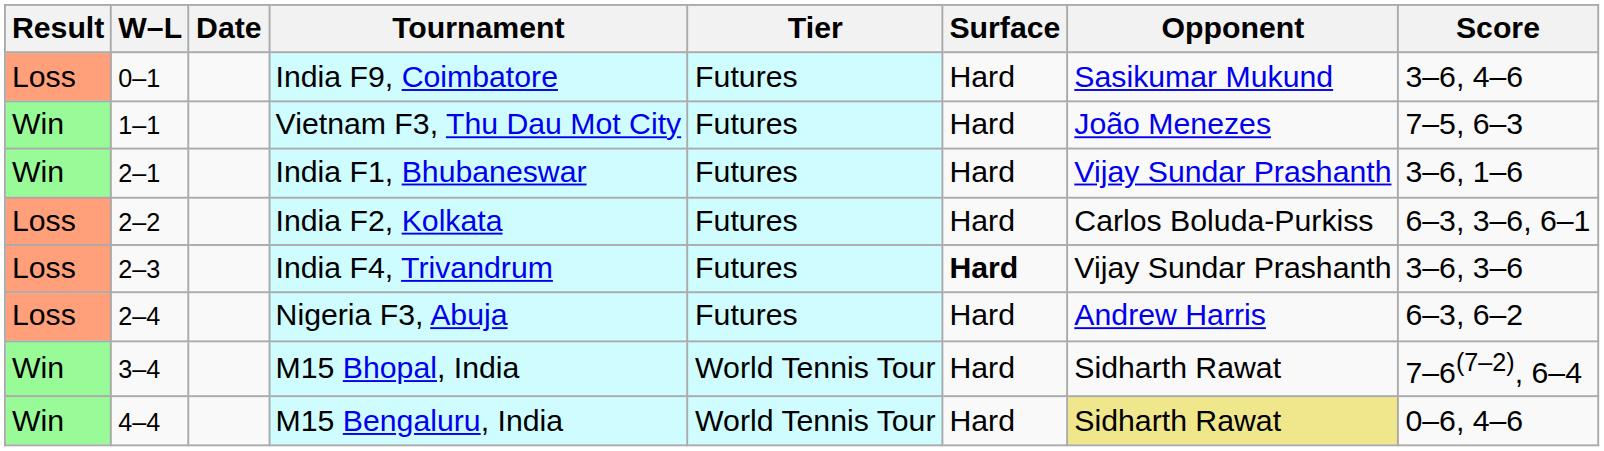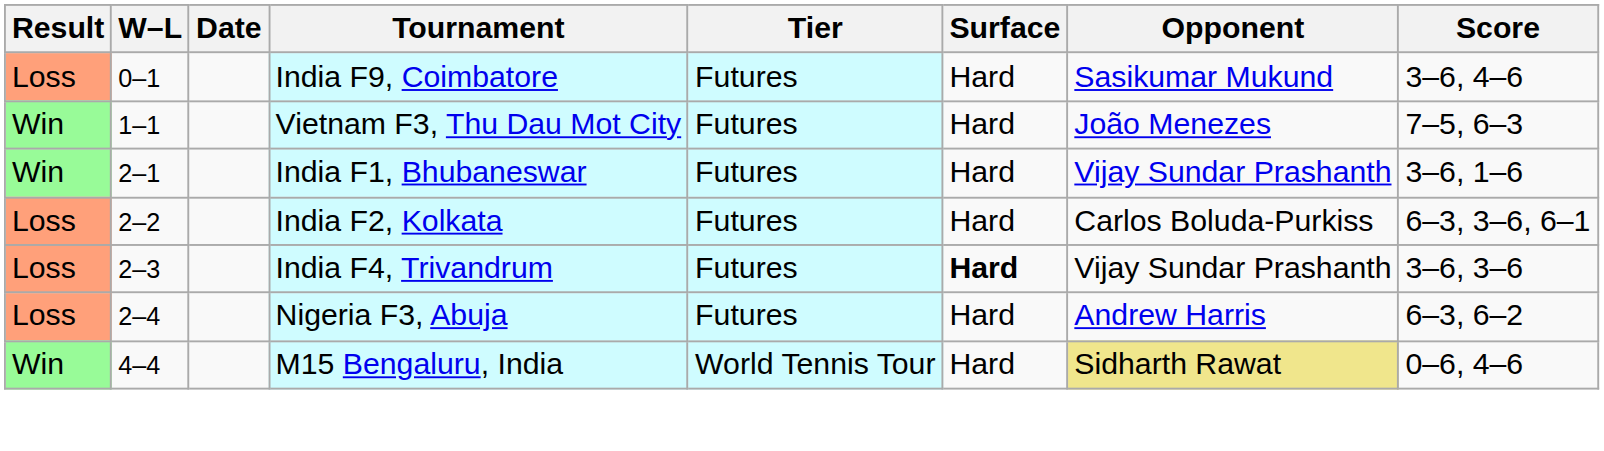 <table class="sortable wikitable">
 <tr>
 <th>Result</th>
 <th class="unsortable">W–L</th>
 <th>Date</th>
 <th>Tournament</th>
 <th>Tier</th>
 <th>Surface</th>
 <th>Opponent</th>
 <th class="unsortable">Score</th>
 </tr>
 <tr>
 <td bgcolor=FFA07A>Loss</td>
 <td><small>0–1</small></td>
 <td></td>
 <td style="background:#cffcff;">India F9, <a href='#'>Coimbatore</a></td>
 <td style="background:#cffcff;">Futures</td>
 <td>Hard</td>
 <td> <a href='#'>Sasikumar Mukund</a></td>
 <td>3–6, 4–6</td>
 </tr>
 <tr>
 <td bgcolor=98FB98>Win</td>
 <td><small>1–1</small></td>
 <td></td>
 <td style="background:#cffcff;">Vietnam F3, <a href='#'>Thu Dau Mot City</a></td>
 <td style="background:#cffcff;">Futures</td>
 <td>Hard</td>
 <td> <a href='#'>João Menezes</a></td>
 <td>7–5, 6–3</td>
 </tr>
 <tr>
 <td bgcolor=98FB98>Win</td>
 <td><small>2–1</small></td>
 <td></td>
 <td style="background:#cffcff;">India F1, <a href='#'>Bhubaneswar</a></td>
 <td style="background:#cffcff;">Futures</td>
 <td>Hard</td>
 <td> <a href='#'>Vijay Sundar Prashanth</a></td>
 <td>3–6, 1–6</td>
 </tr>
 <tr>
 <td bgcolor=FFA07A>Loss</td>
 <td><small>2–2</small></td>
 <td></td>
 <td style="background:#cffcff;">India F2, <a href='#'>Kolkata</a></td>
 <td style="background:#cffcff;">Futures</td>
 <td>Hard</td>
 <td> Carlos Boluda-Purkiss</td>
 <td>6–3, 3–6, 6–1</td>
 </tr>
 <tr>
 <td bgcolor=FFA07A>Loss</td>
 <td><small>2–3</small></td>
 <td></td>
 <td style="background:#cffcff;">India F4, <a href='#'>Trivandrum</a></td>
 <td style="background:#cffcff;">Futures</td>
 <td><strong>Hard</strong></td>
 <td> Vijay Sundar Prashanth</td>
 <td>3–6, 3–6</td>
 </tr>
 <tr>
 <td bgcolor=FFA07A>Loss</td>
 <td><small>2–4</small></td>
 <td></td>
 <td style="background:#cffcff;">Nigeria F3, <a href='#'>Abuja</a></td>
 <td style="background:#cffcff;">Futures</td>
 <td>Hard</td>
 <td> <a href='#'>Andrew Harris</a></td>
 <td>6–3, 6–2</td>
 </tr>
 <tr>
 <td bgcolor=98FB98>Win</td>
-<td><small>3–4</small></td>
-<td></td>
-<td style="background:#cffcff;">M15 <a href='#'>Bhopal</a>, India</td>
-<td style="background:#cffcff;">World Tennis Tour</td>
-<td>Hard</td>
-<td> Sidharth Rawat</td>
-<td>7–6<sup>(7–2)</sup>, 6–4</td>
-</tr>
-<tr>
-<td bgcolor=98FB98>Win</td>
 <td><small>4–4</small></td>
 <td></td>
 <td style="background:#cffcff;">M15 <a href='#'>Bengaluru</a>, India</td>
 <td style="background:#cffcff;">World Tennis Tour</td>
 <td>Hard</td>
 <td style="background: khaki;"> Sidharth Rawat</td>
 <td>0–6, 4–6</td>
 </tr>
 </table>
